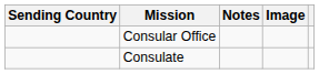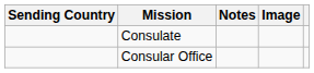 <table class="wikitable sortable">
 <tr>
 <th scope="col">Sending Country</th>
 <th scope="col">Mission</th>
 <th class="unsortable" scope="col">Notes</th>
 <th>Image</th>
 <th class="unsortable" scope="col"></th>
 </tr>
 <tr>
 <td></td>
-<td>Consular Office</td>
+<td>Consulate</td>
 <td></td>
 <td></td>
 <td></td>
 </tr>
 <tr>
 <td></td>
-<td>Consulate</td>
+<td>Consular Office</td>
 <td></td>
 <td></td>
 <td></td>
 </tr>
 </table>
